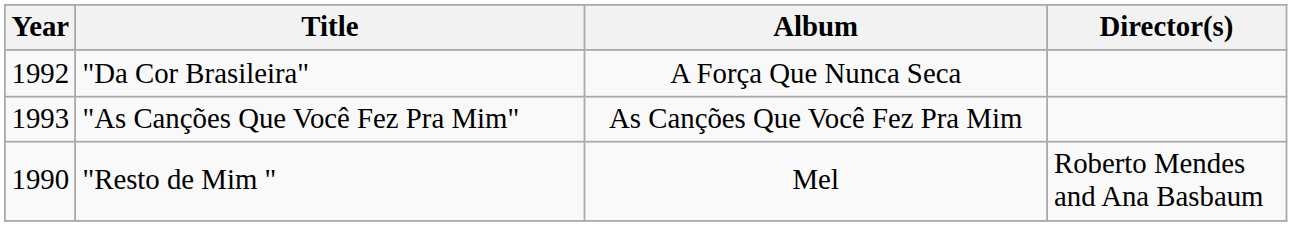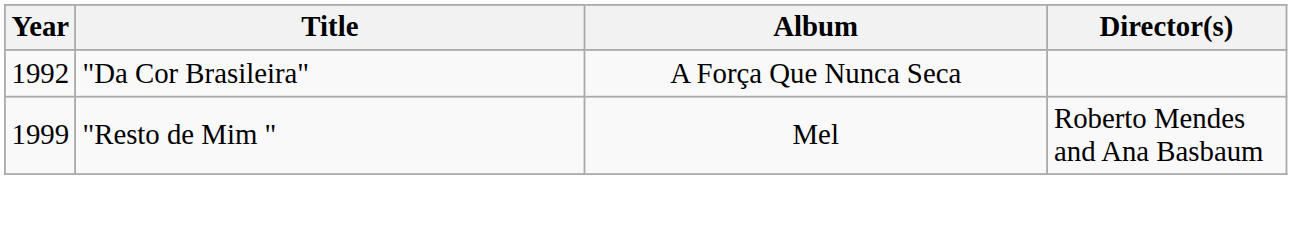 <table class="wikitable">
 <tr>
 <th width=30>Year</th>
 <th width=275>Title</th>
 <th width=250>Album</th>
 <th width=125>Director(s)</th>
 </tr>
 <tr>
 <td>1992</td>
 <td>"Da Cor Brasileira"</td>
 <td align=center>A Força Que Nunca Seca</td>
 <td></td>
 </tr>
 <tr>
-<td>1993</td>
-<td>"As Canções Que Você Fez Pra Mim"</td>
-<td align=center>As Canções Que Você Fez Pra Mim</td>
-<td></td>
-</tr>
-<tr>
-<td>1990</td>
+<td>1999</td>
 <td>"Resto de Mim "</td>
 <td align=center>Mel</td>
 <td>Roberto Mendes and Ana Basbaum</td>
 </tr>
 </table>
